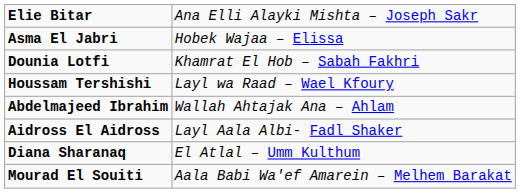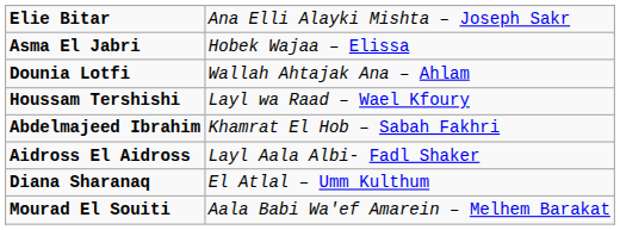 <table class="wikitable" style="margin:1em auto;">
 <tr>
 <td><strong>Elie Bitar</strong></td>
 <td><em>Ana Elli Alayki Mishta</em> – <a href='#'>Joseph Sakr</a></td>
 </tr>
 <tr>
 <td><strong>Asma El Jabri</strong></td>
 <td><em>Hobek Wajaa</em> – <a href='#'>Elissa</a></td>
 </tr>
 <tr>
 <td><strong>Dounia Lotfi</strong></td>
-<td><em>Khamrat El Hob</em> – <a href='#'>Sabah Fakhri</a></td>
+<td><em>Wallah Ahtajak Ana</em> – <a href='#'>Ahlam</a></td>
 </tr>
 <tr>
 <td><strong>Houssam Tershishi</strong></td>
 <td><em>Layl wa Raad</em> – <a href='#'>Wael Kfoury</a></td>
 </tr>
 <tr>
 <td><strong>Abdelmajeed Ibrahim</strong></td>
-<td><em>Wallah Ahtajak Ana</em> – <a href='#'>Ahlam</a></td>
+<td><em>Khamrat El Hob</em> – <a href='#'>Sabah Fakhri</a></td>
 </tr>
 <tr>
 <td><strong>Aidross El Aidross</strong></td>
 <td><em>Layl Aala Albi</em>- <a href='#'>Fadl Shaker</a></td>
 </tr>
 <tr>
 <td><strong>Diana Sharanaq</strong></td>
 <td><em>El Atlal</em> – <a href='#'>Umm Kulthum</a></td>
 </tr>
 <tr>
 <td><strong>Mourad El Souiti</strong></td>
 <td><em>Aala Babi Wa'ef Amarein</em> – <a href='#'>Melhem Barakat</a></td>
 </tr>
 </table>
